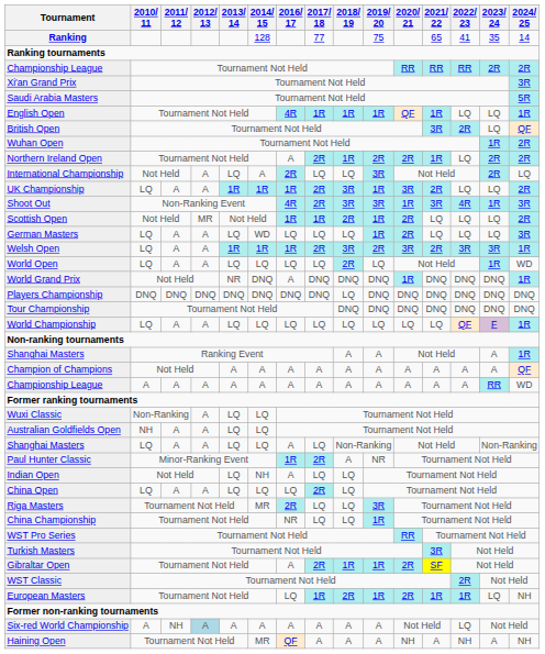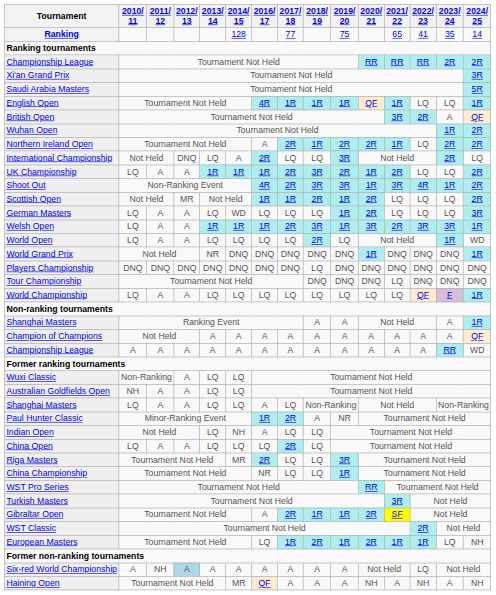 <table class="wikitable plainrowheaders" style="font-size:85%;">
 <tr>
 <th>Tournament</th>
 <th><a href='#'>2010/<br>11</a></th>
 <th><a href='#'>2011/<br>12</a></th>
 <th><a href='#'>2012/<br>13</a></th>
 <th><a href='#'>2013/<br>14</a></th>
 <th><a href='#'>2014/<br>15</a></th>
 <th><a href='#'>2016/<br>17</a></th>
 <th><a href='#'>2017/<br>18</a></th>
 <th><a href='#'>2018/<br>19</a></th>
 <th><a href='#'>2019/<br>20</a></th>
 <th><a href='#'>2020/<br>21</a></th>
 <th><a href='#'>2021/<br>22</a></th>
 <th><a href='#'>2022/<br>23</a></th>
 <th><a href='#'>2023/<br>24</a></th>
 <th><a href='#'>2024/<br>25</a></th>
 </tr>
 <tr>
 <th scope=row><a href='#'>Ranking</a></th>
 <td align="center"></td>
 <td align="center"></td>
 <td align="center"></td>
 <td align="center"></td>
 <td align="center"><a href='#'>128</a></td>
 <td align="center"></td>
 <td align="center"><a href='#'>77</a></td>
 <td align="center"></td>
 <td align="center"><a href='#'>75</a></td>
 <td align="center"></td>
 <td align="center"><a href='#'>65</a></td>
 <td align="center"><a href='#'>41</a></td>
 <td align="center"><a href='#'>35</a></td>
 <td align="center"><a href='#'>14</a></td>
 </tr>
 <tr>
 <td colspan="20"><strong>Ranking tournaments</strong></td>
 </tr>
 <tr>
 <td style="background:#EFEFEF;"><a href='#'>Championship League</a></td>
 <td align="center" colspan="9" style="color:#555555;">Tournament Not Held</td>
 <td align="center" style="background:#afeeee;"><a href='#'>RR</a></td>
 <td align="center" style="background:#afeeee;"><a href='#'>RR</a></td>
 <td align="center" style="background:#afeeee;"><a href='#'>RR</a></td>
 <td align="center" style="background:#afeeee;"><a href='#'>2R</a></td>
 <td align="center" style="background:#afeeee;"><a href='#'>2R</a></td>
 </tr>
 <tr>
 <td style="background:#EFEFEF;"><a href='#'>Xi'an Grand Prix</a></td>
 <td align="center" colspan="13" style="color:#555555;">Tournament Not Held</td>
 <td align="center" style="background:#afeeee;"><a href='#'>3R</a></td>
 </tr>
 <tr>
 <td style="background:#EFEFEF;"><a href='#'>Saudi Arabia Masters</a></td>
 <td align="center" colspan="13" style="color:#555555;">Tournament Not Held</td>
 <td align="center" style="background:#afeeee;"><a href='#'>5R</a></td>
 </tr>
 <tr>
 <td style="background:#EFEFEF;"><a href='#'>English Open</a></td>
 <td align="center" colspan="5" style="color:#555555;">Tournament Not Held</td>
 <td align="center" style="background:#afeeee;"><a href='#'>4R</a></td>
 <td align="center" style="background:#afeeee;"><a href='#'>1R</a></td>
 <td align="center" style="background:#afeeee;"><a href='#'>1R</a></td>
 <td align="center" style="background:#afeeee;"><a href='#'>1R</a></td>
 <td align="center" style="background:#ffebcd;"><a href='#'>QF</a></td>
 <td align="center" style="background:#afeeee;"><a href='#'>1R</a></td>
 <td align="center" style="color:#555555;">LQ</td>
 <td align="center" style="color:#555555;">LQ</td>
 <td align="center" style="background:#afeeee;"><a href='#'>1R</a></td>
 </tr>
 <tr>
 <td style="background:#EFEFEF;"><a href='#'>British Open</a></td>
 <td align="center" colspan="10" style="color:#555555;">Tournament Not Held</td>
 <td align="center" style="background:#afeeee;"><a href='#'>3R</a></td>
 <td align="center" style="background:#afeeee;"><a href='#'>2R</a></td>
-<td align="center" style="color:#555555;">LQ</td>
+<td align="center" style="color:#555555;">A</td>
 <td align="center" style="background:#ffebcd;"><a href='#'>QF</a></td>
 </tr>
 <tr>
 <td style="background:#EFEFEF;"><a href='#'>Wuhan Open</a></td>
 <td align="center" colspan="12" style="color:#555555;">Tournament Not Held</td>
 <td align="center" style="background:#afeeee;"><a href='#'>1R</a></td>
 <td align="center" style="background:#afeeee;"><a href='#'>2R</a></td>
 </tr>
 <tr>
 <td style="background:#EFEFEF;"><a href='#'>Northern Ireland Open</a></td>
 <td align="center" colspan="5" style="color:#555555;">Tournament Not Held</td>
 <td align="center" style="color:#555555;">A</td>
 <td align="center" style="background:#afeeee;"><a href='#'>2R</a></td>
 <td align="center" style="background:#afeeee;"><a href='#'>1R</a></td>
 <td align="center" style="background:#afeeee;"><a href='#'>2R</a></td>
 <td align="center" style="background:#afeeee;"><a href='#'>2R</a></td>
 <td align="center" style="background:#afeeee;"><a href='#'>1R</a></td>
 <td align="center" style="color:#555555;">LQ</td>
 <td align="center" style="background:#afeeee;"><a href='#'>2R</a></td>
 <td align="center" style="background:#afeeee;"><a href='#'>2R</a></td>
 </tr>
 <tr>
 <td style="background:#EFEFEF;"><a href='#'>International Championship</a></td>
 <td align="center" colspan="2" style="color:#555555;">Not Held</td>
-<td align="center" style="color:#555555;">A</td>
+<td align="center" style="color:#555555;">DNQ</td>
 <td align="center" style="color:#555555;">LQ</td>
 <td align="center" style="color:#555555;">A</td>
 <td align="center" style="background:#afeeee;"><a href='#'>2R</a></td>
 <td align="center" style="color:#555555;">LQ</td>
 <td align="center" style="color:#555555;">LQ</td>
 <td align="center" style="background:#afeeee;"><a href='#'>3R</a></td>
 <td align="center" colspan="3" style="color:#555555;">Not Held</td>
 <td align="center" style="background:#afeeee;"><a href='#'>2R</a></td>
 <td align="center" style="color:#555555;">LQ</td>
 </tr>
 <tr>
 <td style="background:#EFEFEF;"><a href='#'>UK Championship</a></td>
 <td align="center" style="color:#555555;">LQ</td>
 <td align="center" style="color:#555555;">A</td>
 <td align="center" style="color:#555555;">A</td>
 <td align="center" style="background:#afeeee;"><a href='#'>1R</a></td>
 <td align="center" style="background:#afeeee;"><a href='#'>1R</a></td>
 <td align="center" style="background:#afeeee;"><a href='#'>1R</a></td>
 <td align="center" style="background:#afeeee;"><a href='#'>2R</a></td>
 <td align="center" style="background:#afeeee;"><a href='#'>3R</a></td>
+<td align="center" style="background:#afeeee;"><a href='#'>2R</a></td>
 <td align="center" style="background:#afeeee;"><a href='#'>1R</a></td>
-<td align="center" style="background:#afeeee;"><a href='#'>3R</a></td>
 <td align="center" style="background:#afeeee;"><a href='#'>2R</a></td>
 <td align="center" style="color:#555555;">LQ</td>
 <td align="center" style="color:#555555;">LQ</td>
 <td align="center" style="background:#afeeee;"><a href='#'>2R</a></td>
 </tr>
 <tr>
 <td style="background:#EFEFEF;"><a href='#'>Shoot Out</a></td>
 <td align="center" colspan="5" style="color:#555555;">Non-Ranking Event</td>
 <td align="center" style="background:#afeeee;"><a href='#'>4R</a></td>
 <td align="center" style="background:#afeeee;"><a href='#'>2R</a></td>
 <td align="center" style="background:#afeeee;"><a href='#'>3R</a></td>
 <td align="center" style="background:#afeeee;"><a href='#'>3R</a></td>
 <td align="center" style="background:#afeeee;"><a href='#'>1R</a></td>
 <td align="center" style="background:#afeeee;"><a href='#'>3R</a></td>
 <td align="center" style="background:#afeeee;"><a href='#'>4R</a></td>
 <td align="center" style="background:#afeeee;"><a href='#'>1R</a></td>
-<td align="center" style="background:#afeeee;"><a href='#'>3R</a></td>
+<td align="center" style="background:#afeeee;"><a href='#'>2R</a></td>
 </tr>
 <tr>
 <td style="background:#EFEFEF;"><a href='#'>Scottish Open</a></td>
 <td align="center" colspan="2" style="color:#555555;">Not Held</td>
 <td align="center" style="color:#555555;">MR</td>
 <td align="center" colspan="2" style="color:#555555;">Not Held</td>
 <td align="center" style="background:#afeeee;"><a href='#'>1R</a></td>
 <td align="center" style="background:#afeeee;"><a href='#'>1R</a></td>
 <td align="center" style="background:#afeeee;"><a href='#'>2R</a></td>
 <td align="center" style="background:#afeeee;"><a href='#'>1R</a></td>
 <td align="center" style="background:#afeeee;"><a href='#'>2R</a></td>
 <td align="center" style="color:#555555;">LQ</td>
 <td align="center" style="color:#555555;">LQ</td>
 <td align="center" style="color:#555555;">LQ</td>
 <td align="center" style="background:#afeeee;"><a href='#'>2R</a></td>
 </tr>
 <tr>
 <td style="background:#EFEFEF;"><a href='#'>German Masters</a></td>
 <td align="center" style="color:#555555;">LQ</td>
 <td align="center" style="color:#555555;">A</td>
 <td align="center" style="color:#555555;">A</td>
 <td align="center" style="color:#555555;">LQ</td>
 <td align="center" style="color:#555555;">WD</td>
 <td align="center" style="color:#555555;">LQ</td>
 <td align="center" style="color:#555555;">LQ</td>
 <td align="center" style="color:#555555;">LQ</td>
 <td align="center" style="background:#afeeee;"><a href='#'>1R</a></td>
 <td align="center" style="background:#afeeee;"><a href='#'>2R</a></td>
 <td align="center" style="color:#555555;">LQ</td>
 <td align="center" style="color:#555555;">LQ</td>
 <td align="center" style="color:#555555;">LQ</td>
 <td align="center" style="background:#afeeee;"><a href='#'>3R</a></td>
 </tr>
 <tr>
 <td style="background:#EFEFEF;"><a href='#'>Welsh Open</a></td>
 <td align="center" style="color:#555555;">LQ</td>
 <td align="center" style="color:#555555;">A</td>
 <td align="center" style="color:#555555;">A</td>
 <td align="center" style="background:#afeeee;"><a href='#'>1R</a></td>
 <td align="center" style="background:#afeeee;"><a href='#'>1R</a></td>
 <td align="center" style="background:#afeeee;"><a href='#'>1R</a></td>
 <td align="center" style="background:#afeeee;"><a href='#'>2R</a></td>
 <td align="center" style="background:#afeeee;"><a href='#'>3R</a></td>
-<td align="center" style="background:#afeeee;"><a href='#'>2R</a></td>
+<td align="center" style="background:#afeeee;"><a href='#'>1R</a></td>
 <td align="center" style="background:#afeeee;"><a href='#'>3R</a></td>
 <td align="center" style="background:#afeeee;"><a href='#'>2R</a></td>
 <td align="center" style="background:#afeeee;"><a href='#'>3R</a></td>
 <td align="center" style="background:#afeeee;"><a href='#'>3R</a></td>
 <td align="center" style="background:#afeeee;"><a href='#'>1R</a></td>
 </tr>
 <tr>
 <td style="background:#EFEFEF;"><a href='#'>World Open</a></td>
 <td align="center" style="color:#555555;">LQ</td>
 <td align="center" style="color:#555555;">A</td>
 <td align="center" style="color:#555555;">A</td>
 <td align="center" style="color:#555555;">LQ</td>
 <td align="center" style="color:#555555;">LQ</td>
 <td align="center" style="color:#555555;">LQ</td>
 <td align="center" style="color:#555555;">LQ</td>
 <td align="center" style="background:#afeeee;"><a href='#'>2R</a></td>
 <td align="center" style="color:#555555;">LQ</td>
 <td align="center" colspan="3" style="color:#555555;">Not Held</td>
 <td align="center" style="background:#afeeee;"><a href='#'>1R</a></td>
 <td align="center" style="color:#555555;">WD</td>
 </tr>
 <tr>
 <td style="background:#EFEFEF;"><a href='#'>World Grand Prix</a></td>
 <td align="center" colspan="3" style="color:#555555;">Not Held</td>
 <td align="center" style="color:#555555;">NR</td>
 <td align="center" style="color:#555555;">DNQ</td>
-<td align="center" style="color:#555555;">A</td>
+<td align="center" style="color:#555555;">DNQ</td>
 <td align="center" style="color:#555555;">DNQ</td>
 <td align="center" style="color:#555555;">DNQ</td>
 <td align="center" style="color:#555555;">DNQ</td>
 <td align="center" style="background:#afeeee;"><a href='#'>1R</a></td>
 <td align="center" style="color:#555555;">DNQ</td>
 <td align="center" style="color:#555555;">DNQ</td>
 <td align="center" style="color:#555555;">DNQ</td>
 <td align="center" style="background:#afeeee;"><a href='#'>1R</a></td>
 </tr>
 <tr>
 <td style="background:#EFEFEF;"><a href='#'>Players Championship</a></td>
 <td align="center" style="color:#555555;">DNQ</td>
 <td align="center" style="color:#555555;">DNQ</td>
 <td align="center" style="color:#555555;">DNQ</td>
 <td align="center" style="color:#555555;">DNQ</td>
 <td align="center" style="color:#555555;">DNQ</td>
 <td align="center" style="color:#555555;">DNQ</td>
 <td align="center" style="color:#555555;">DNQ</td>
 <td align="center" style="color:#555555;">LQ</td>
 <td align="center" style="color:#555555;">DNQ</td>
 <td align="center" style="color:#555555;">DNQ</td>
 <td align="center" style="color:#555555;">DNQ</td>
 <td align="center" style="color:#555555;">DNQ</td>
 <td align="center" style="color:#555555;">DNQ</td>
 <td align="center" style="color:#555555;">DNQ</td>
 </tr>
 <tr>
 <td style="background:#EFEFEF;"><a href='#'>Tour Championship</a></td>
 <td align="center" colspan="7" style="color:#555555;">Tournament Not Held</td>
 <td align="center" style="color:#555555;">DNQ</td>
 <td align="center" style="color:#555555;">DNQ</td>
 <td align="center" style="color:#555555;">DNQ</td>
-<td align="center" style="color:#555555;">DNQ</td>
+<td align="center" style="color:#555555;">LQ</td>
 <td align="center" style="color:#555555;">DNQ</td>
 <td align="center" style="color:#555555;">DNQ</td>
 <td align="center" style="color:#555555;">DNQ</td>
 </tr>
 <tr>
 <td style="background:#EFEFEF;"><a href='#'>World Championship</a></td>
 <td align="center" style="color:#555555;">LQ</td>
 <td align="center" style="color:#555555;">A</td>
 <td align="center" style="color:#555555;">A</td>
 <td align="center" style="color:#555555;">LQ</td>
 <td align="center" style="color:#555555;">LQ</td>
 <td align="center" style="color:#555555;">LQ</td>
 <td align="center" style="color:#555555;">LQ</td>
 <td align="center" style="color:#555555;">LQ</td>
 <td align="center" style="color:#555555;">LQ</td>
 <td align="center" style="color:#555555;">LQ</td>
 <td align="center" style="color:#555555;">LQ</td>
 <td align="center" style="background:#ffebcd;"><a href='#'>QF</a></td>
 <td align="center" style="background:thistle;"><a href='#'>F</a></td>
 <td align="center" style="background:#afeeee;"><a href='#'>1R</a></td>
 </tr>
 <tr>
 <td colspan="20"><strong>Non-ranking tournaments</strong></td>
 </tr>
 <tr>
 <td style="background:#EFEFEF;"><a href='#'>Shanghai Masters</a></td>
 <td align="center" colspan="7" style="color:#555555;">Ranking Event</td>
 <td align="center" style="color:#555555;">A</td>
 <td align="center" style="color:#555555;">A</td>
 <td align="center" colspan="3" style="color:#555555;">Not Held</td>
 <td align="center" style="color:#555555;">A</td>
 <td align="center" style="background:#afeeee;"><a href='#'>1R</a></td>
 </tr>
 <tr>
 <td style="background:#EFEFEF;"><a href='#'>Champion of Champions</a></td>
 <td align="center" colspan="3" style="color:#555555;">Not Held</td>
 <td align="center" style="color:#555555;">A</td>
 <td align="center" style="color:#555555;">A</td>
 <td align="center" style="color:#555555;">A</td>
 <td align="center" style="color:#555555;">A</td>
 <td align="center" style="color:#555555;">A</td>
 <td align="center" style="color:#555555;">A</td>
 <td align="center" style="color:#555555;">A</td>
 <td align="center" style="color:#555555;">A</td>
 <td align="center" style="color:#555555;">A</td>
 <td align="center" style="color:#555555;">A</td>
 <td align="center" style="background:#ffebcd;"><a href='#'>QF</a></td>
 </tr>
 <tr>
 <td style="background:#EFEFEF;"><a href='#'>Championship League</a></td>
 <td align="center" style="color:#555555;">A</td>
 <td align="center" style="color:#555555;">A</td>
 <td align="center" style="color:#555555;">A</td>
 <td align="center" style="color:#555555;">A</td>
 <td align="center" style="color:#555555;">A</td>
 <td align="center" style="color:#555555;">A</td>
 <td align="center" style="color:#555555;">A</td>
 <td align="center" style="color:#555555;">A</td>
 <td align="center" style="color:#555555;">A</td>
 <td align="center" style="color:#555555;">A</td>
 <td align="center" style="color:#555555;">A</td>
 <td align="center" style="color:#555555;">A</td>
 <td align="center" style="background:#afeeee;"><a href='#'>RR</a></td>
 <td align="center" style="color:#555555;">WD</td>
 </tr>
 <tr>
 <td colspan="20"><strong>Former ranking tournaments</strong></td>
 </tr>
 <tr>
 <td style="background:#EFEFEF;"><a href='#'>Wuxi Classic</a></td>
 <td align="center" colspan="2" style="color:#555555;">Non-Ranking</td>
 <td align="center" style="color:#555555;">A</td>
 <td align="center" style="color:#555555;">LQ</td>
 <td align="center" style="color:#555555;">LQ</td>
 <td align="center" colspan="20" style="color:#555555;">Tournament Not Held</td>
 </tr>
 <tr>
 <td style="background:#EFEFEF;"><a href='#'>Australian Goldfields Open</a></td>
 <td align="center" style="color:#555555;">NH</td>
 <td align="center" style="color:#555555;">A</td>
 <td align="center" style="color:#555555;">A</td>
 <td align="center" style="color:#555555;">LQ</td>
 <td align="center" style="color:#555555;">LQ</td>
 <td align="center" colspan="20" style="color:#555555;">Tournament Not Held</td>
 </tr>
 <tr>
 <td style="background:#EFEFEF;"><a href='#'>Shanghai Masters</a></td>
 <td align="center" style="color:#555555;">LQ</td>
 <td align="center" style="color:#555555;">A</td>
 <td align="center" style="color:#555555;">A</td>
 <td align="center" style="color:#555555;">LQ</td>
 <td align="center" style="color:#555555;">LQ</td>
 <td align="center" style="color:#555555;">A</td>
 <td align="center" style="color:#555555;">LQ</td>
 <td align="center" colspan="2" style="color:#555555;">Non-Ranking</td>
 <td align="center" colspan="3" style="color:#555555;">Not Held</td>
 <td align="center" colspan="2" style="color:#555555;">Non-Ranking</td>
 </tr>
 <tr>
 <td style="background:#EFEFEF;"><a href='#'>Paul Hunter Classic</a></td>
 <td align="center" colspan="5" style="color:#555555;">Minor-Ranking Event</td>
 <td align="center" style="background:#afeeee;"><a href='#'>1R</a></td>
 <td align="center" style="background:#afeeee;"><a href='#'>2R</a></td>
 <td align="center" style="color:#555555;">A</td>
 <td align="center" style="color:#555555;">NR</td>
 <td align="center" colspan="20" style="color:#555555;">Tournament Not Held</td>
 </tr>
 <tr>
 <td style="background:#EFEFEF;"><a href='#'>Indian Open</a></td>
 <td align="center" colspan="3" style="color:#555555;">Not Held</td>
 <td align="center" style="color:#555555;">LQ</td>
 <td align="center" style="color:#555555;">NH</td>
 <td align="center" style="color:#555555;">A</td>
 <td align="center" style="color:#555555;">LQ</td>
 <td align="center" style="color:#555555;">LQ</td>
 <td align="center" colspan="20" style="color:#555555;">Tournament Not Held</td>
 </tr>
 <tr>
 <td style="background:#EFEFEF;"><a href='#'>China Open</a></td>
 <td align="center" style="color:#555555;">LQ</td>
 <td align="center" style="color:#555555;">A</td>
 <td align="center" style="color:#555555;">A</td>
 <td align="center" style="color:#555555;">LQ</td>
 <td align="center" style="color:#555555;">LQ</td>
 <td align="center" style="color:#555555;">LQ</td>
 <td align="center" style="background:#afeeee;"><a href='#'>2R</a></td>
 <td align="center" style="color:#555555;">LQ</td>
 <td align="center" colspan="20" style="color:#555555;">Tournament Not Held</td>
 </tr>
 <tr>
 <td style="background:#EFEFEF;"><a href='#'>Riga Masters</a></td>
 <td align="center" colspan="4" style="color:#555555;">Tournament Not Held</td>
 <td align="center" style="color:#555555;">MR</td>
 <td align="center" style="background:#afeeee;"><a href='#'>2R</a></td>
 <td align="center" style="color:#555555;">LQ</td>
 <td align="center" style="color:#555555;">LQ</td>
 <td align="center" style="background:#afeeee;"><a href='#'>3R</a></td>
 <td align="center" colspan="20" style="color:#555555;">Tournament Not Held</td>
 </tr>
 <tr>
 <td style="background:#EFEFEF;"><a href='#'>China Championship</a></td>
 <td align="center" colspan="5" style="color:#555555;">Tournament Not Held</td>
 <td align="center" style="color:#555555;">NR</td>
 <td align="center" style="color:#555555;">LQ</td>
 <td align="center" style="color:#555555;">LQ</td>
 <td align="center" style="background:#afeeee;"><a href='#'>1R</a></td>
 <td align="center" colspan="20" style="color:#555555;">Tournament Not Held</td>
 </tr>
 <tr>
 <td style="background:#EFEFEF;"><a href='#'>WST Pro Series</a></td>
 <td align="center" colspan="9" style="color:#555555;">Tournament Not Held</td>
 <td align="center" style="background:#afeeee;"><a href='#'>RR</a></td>
 <td align="center" colspan="20" style="color:#555555;">Tournament Not Held</td>
 </tr>
 <tr>
 <td style="background:#EFEFEF;"><a href='#'>Turkish Masters</a></td>
 <td align="center" colspan="10" style="color:#555555;">Tournament Not Held</td>
 <td align="center" style="background:#afeeee;"><a href='#'>3R</a></td>
 <td align="center" colspan="3" style="color:#555555;">Not Held</td>
 </tr>
 <tr>
 <td style="background:#EFEFEF;"><a href='#'>Gibraltar Open</a></td>
 <td align="center" colspan="5" style="color:#555555;">Tournament Not Held</td>
 <td align="center" style="color:#555555;">A</td>
 <td align="center" style="background:#afeeee;"><a href='#'>2R</a></td>
 <td align="center" style="background:#afeeee;"><a href='#'>1R</a></td>
 <td align="center" style="background:#afeeee;"><a href='#'>1R</a></td>
 <td align="center" style="background:#afeeee;"><a href='#'>2R</a></td>
 <td align="center" style="background:yellow;"><a href='#'>SF</a></td>
 <td align="center" colspan="3" style="color:#555555;">Not Held</td>
 </tr>
 <tr>
 <td style="background:#EFEFEF;"><a href='#'>WST Classic</a></td>
 <td align="center" colspan="11" style="color:#555555;">Tournament Not Held</td>
 <td align="center" style="background:#afeeee;"><a href='#'>2R</a></td>
 <td align="center" colspan="2" style="color:#555555;">Not Held</td>
 </tr>
 <tr>
 <td style="background:#EFEFEF;"><a href='#'>European Masters</a></td>
 <td align="center" colspan="5" style="color:#555555;">Tournament Not Held</td>
 <td align="center" style="color:#555555;">LQ</td>
 <td align="center" style="background:#afeeee;"><a href='#'>1R</a></td>
 <td align="center" style="background:#afeeee;"><a href='#'>2R</a></td>
 <td align="center" style="background:#afeeee;"><a href='#'>1R</a></td>
 <td align="center" style="background:#afeeee;"><a href='#'>2R</a></td>
 <td align="center" style="background:#afeeee;"><a href='#'>1R</a></td>
 <td align="center" style="background:#afeeee;"><a href='#'>1R</a></td>
 <td align="center" style="color:#555555;">LQ</td>
 <td align="center" style="color:#555555;">NH</td>
 </tr>
 <tr>
 <td colspan="20"><strong>Former non-ranking tournaments</strong></td>
 </tr>
 <tr>
 <td style="background:#EFEFEF;"><a href='#'>Six-red World Championship</a></td>
 <td align="center" style="color:#555555;">A</td>
 <td align="center" style="color:#555555;">NH</td>
 <td align="center" style="background: lightblue; color:#555555;">A</td>
 <td align="center" style="color:#555555;">A</td>
 <td align="center" style="color:#555555;">A</td>
 <td align="center" style="color:#555555;">A</td>
 <td align="center" style="color:#555555;">A</td>
 <td align="center" style="color:#555555;">A</td>
 <td align="center" style="color:#555555;">A</td>
 <td align="center" colspan="2" style="color:#555555;">Not Held</td>
 <td align="center" style="color:#555555;">LQ</td>
 <td align="center" colspan="2" style="color:#555555;">Not Held</td>
 </tr>
 <tr>
 <td style="background:#EFEFEF;"><a href='#'>Haining Open</a></td>
 <td align="center" colspan="4" style="color:#555555;">Tournament Not Held</td>
 <td align="center" style="color:#555555;">MR</td>
 <td align="center" style="background:#ffebcd;"><a href='#'>QF</a></td>
 <td align="center" style="color:#555555;">A</td>
 <td align="center" style="color:#555555;">A</td>
 <td align="center" style="color:#555555;">A</td>
 <td align="center" style="color:#555555;">NH</td>
 <td align="center" style="color:#555555;">A</td>
 <td align="center" style="color:#555555;">NH</td>
 <td align="center" style="color:#555555;">A</td>
 <td align="center" style="color:#555555;">NH</td>
 </tr>
 </table>
